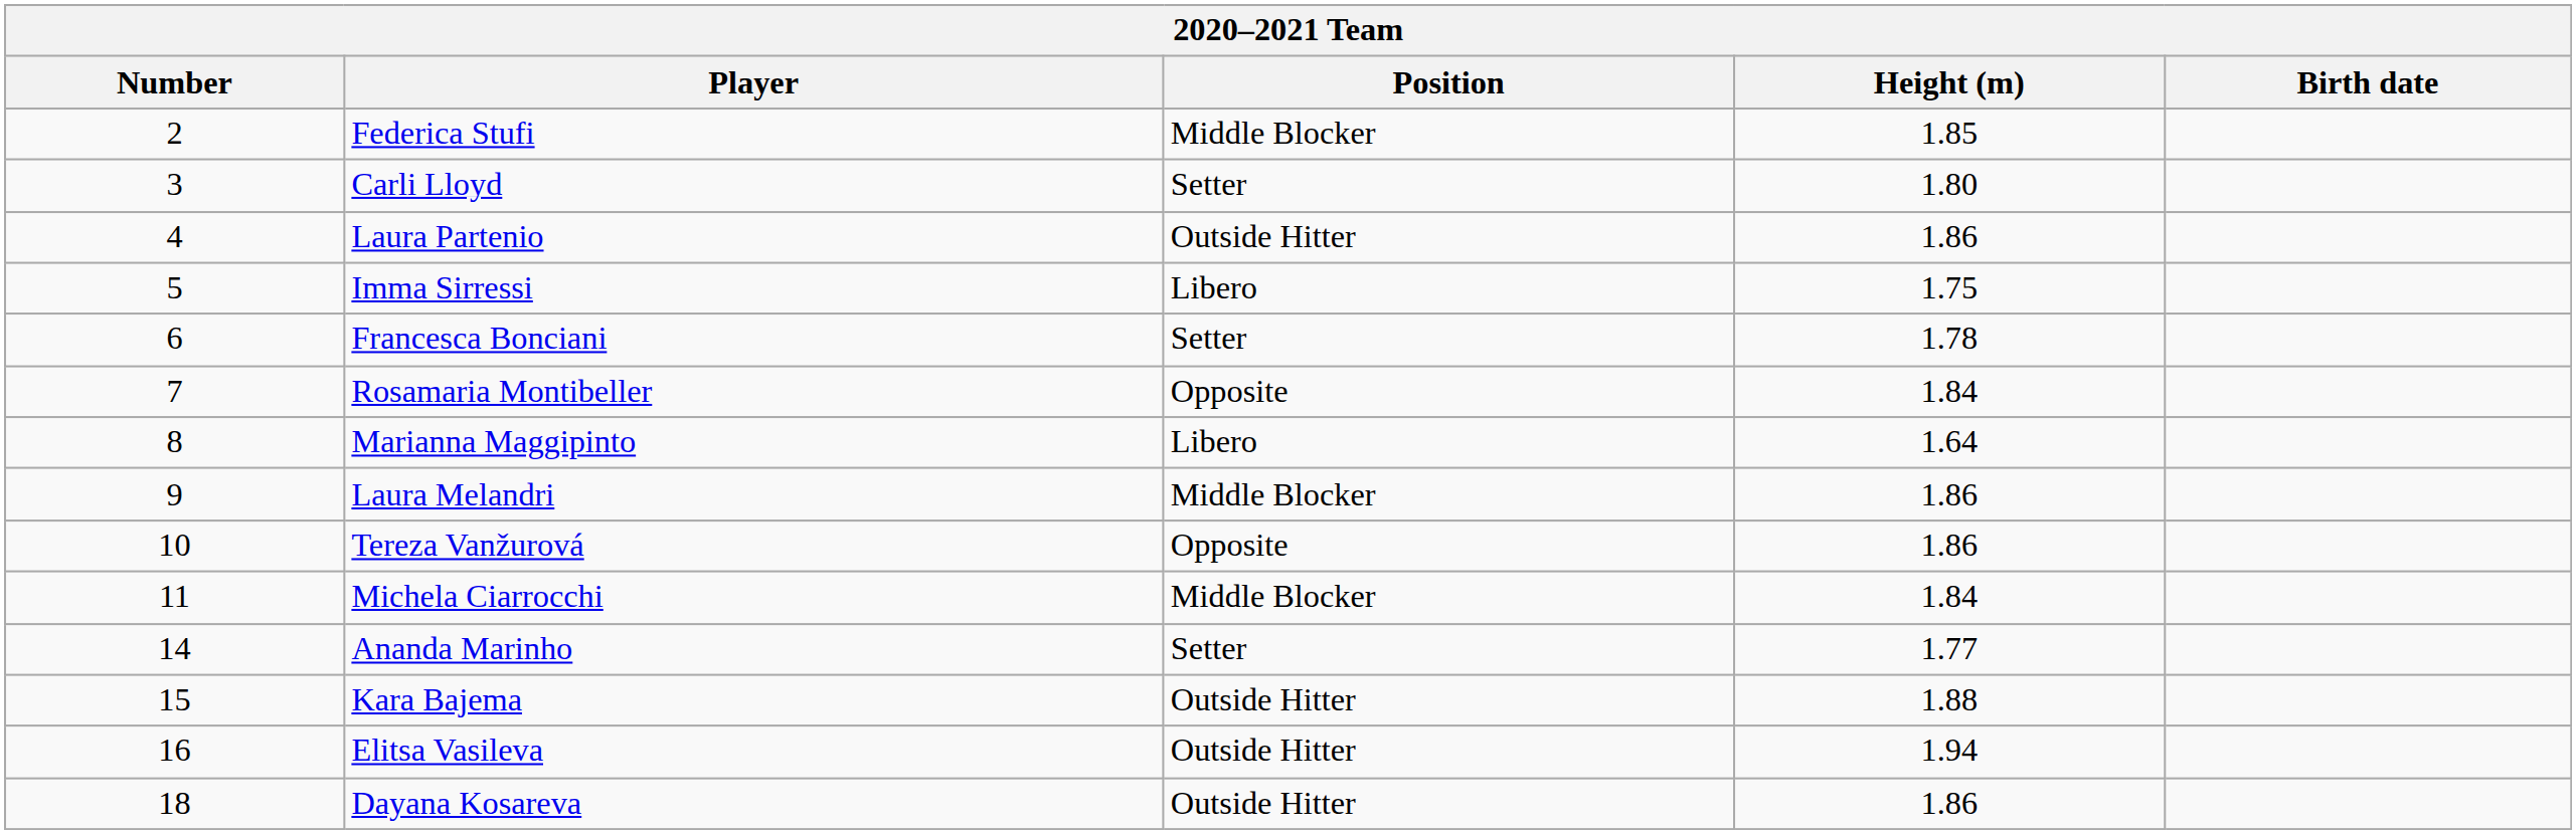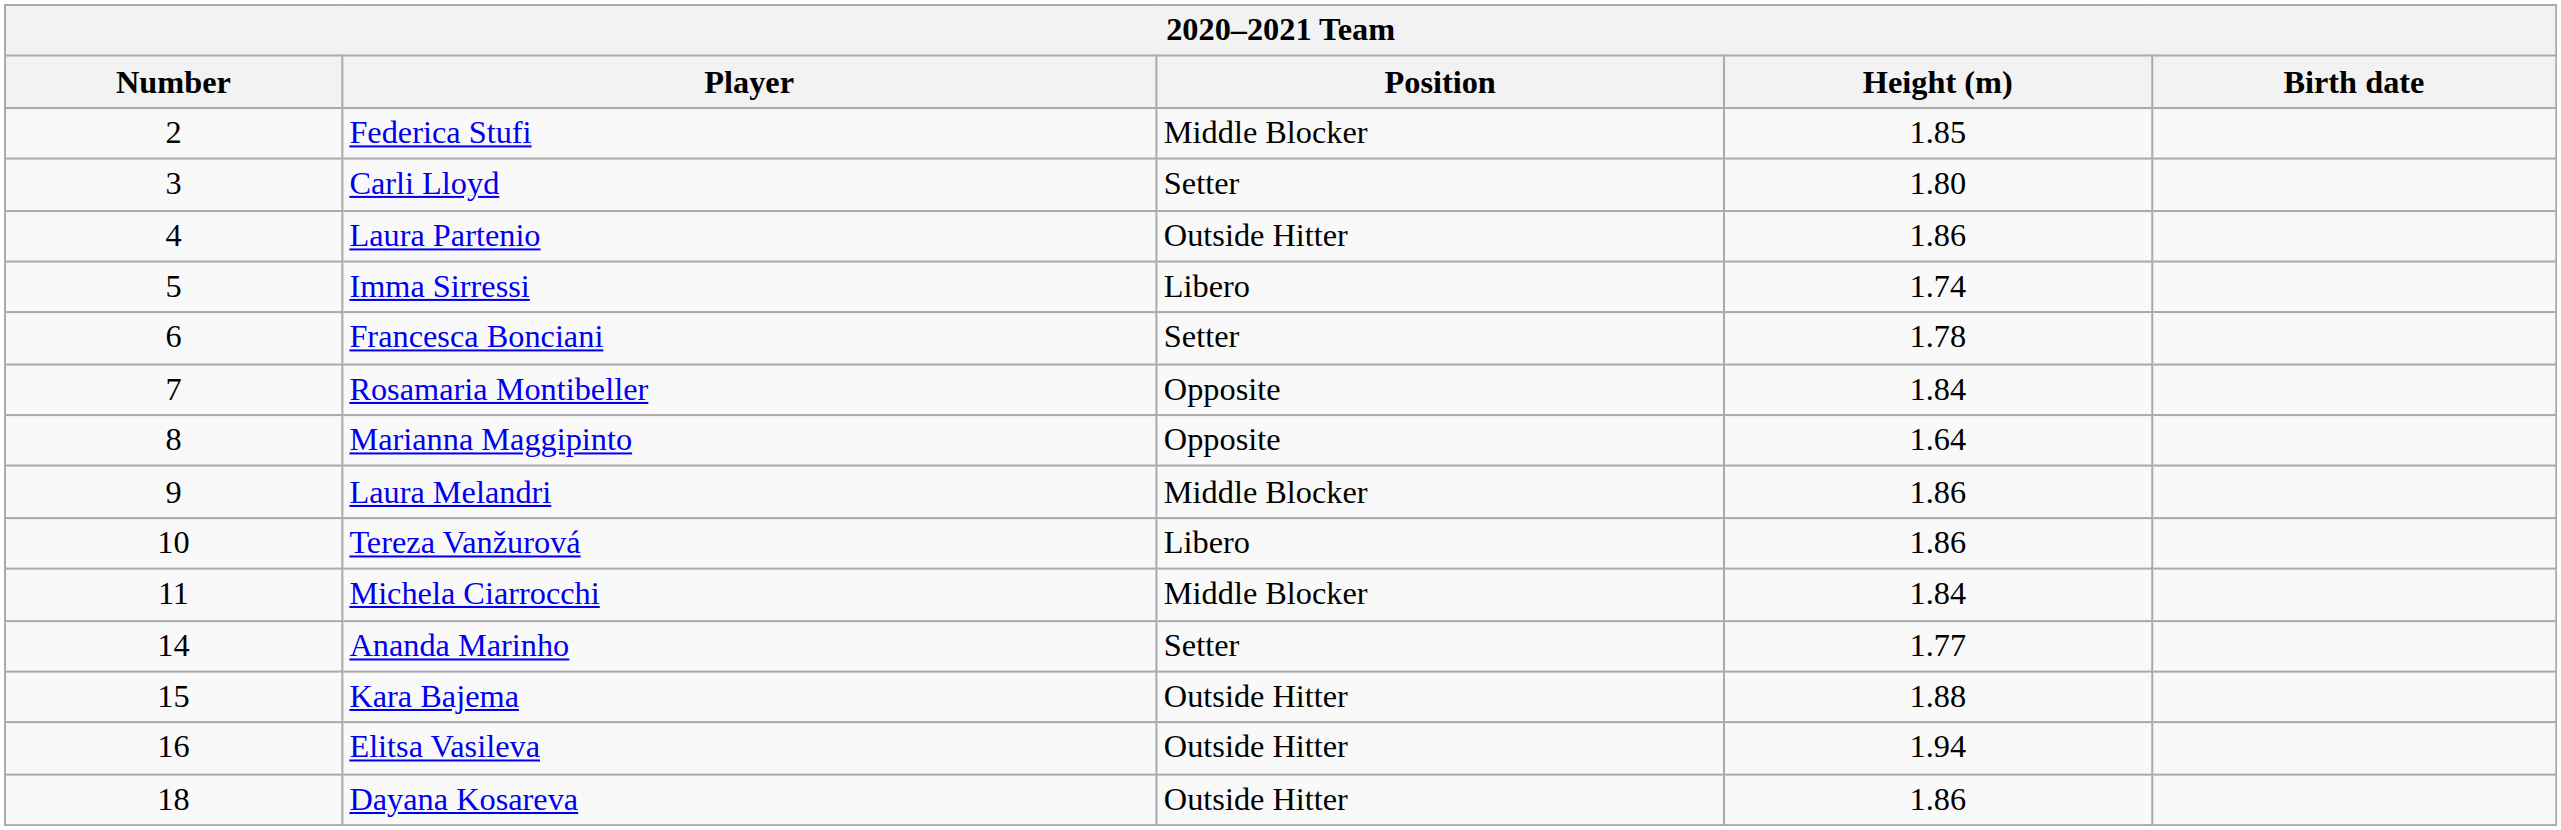 <table class="wikitable" style="width:100%;">
 <tr>
 <th colspan=5><strong>2020–2021 Team</strong></th>
 </tr>
 <tr>
 <th>Number</th>
 <th>Player</th>
 <th>Position</th>
 <th>Height (m)</th>
 <th>Birth date</th>
 </tr>
 <tr>
 <td align=center>2</td>
 <td> <a href='#'>Federica Stufi</a></td>
 <td>Middle Blocker</td>
 <td align=center>1.85</td>
 <td></td>
 </tr>
 <tr>
 <td align=center>3</td>
 <td> <a href='#'>Carli Lloyd</a></td>
 <td>Setter</td>
 <td align=center>1.80</td>
 <td></td>
 </tr>
 <tr>
 <td align=center>4</td>
 <td> <a href='#'>Laura Partenio</a></td>
 <td>Outside Hitter</td>
 <td align=center>1.86</td>
 <td></td>
 </tr>
 <tr>
 <td align=center>5</td>
 <td> <a href='#'>Imma Sirressi</a></td>
 <td>Libero</td>
-<td align=center>1.75</td>
+<td align=center>1.74</td>
 <td></td>
 </tr>
 <tr>
 <td align=center>6</td>
 <td> <a href='#'>Francesca Bonciani</a></td>
 <td>Setter</td>
 <td align=center>1.78</td>
 <td></td>
 </tr>
 <tr>
 <td align=center>7</td>
 <td> <a href='#'>Rosamaria Montibeller</a></td>
 <td>Opposite</td>
 <td align=center>1.84</td>
 <td></td>
 </tr>
 <tr>
 <td align=center>8</td>
 <td> <a href='#'>Marianna Maggipinto</a></td>
-<td>Libero</td>
+<td>Opposite</td>
 <td align=center>1.64</td>
 <td></td>
 </tr>
 <tr>
 <td align=center>9</td>
 <td> <a href='#'>Laura Melandri</a></td>
 <td>Middle Blocker</td>
 <td align=center>1.86</td>
 <td></td>
 </tr>
 <tr>
 <td align=center>10</td>
 <td> <a href='#'>Tereza Vanžurová</a></td>
-<td>Opposite</td>
+<td>Libero</td>
 <td align=center>1.86</td>
 <td></td>
 </tr>
 <tr>
 <td align=center>11</td>
 <td> <a href='#'>Michela Ciarrocchi</a></td>
 <td>Middle Blocker</td>
 <td align=center>1.84</td>
 <td></td>
 </tr>
 <tr>
 <td align=center>14</td>
 <td> <a href='#'>Ananda Marinho</a></td>
 <td>Setter</td>
 <td align=center>1.77</td>
 <td></td>
 </tr>
 <tr>
 <td align=center>15</td>
 <td> <a href='#'>Kara Bajema</a></td>
 <td>Outside Hitter</td>
 <td align=center>1.88</td>
 <td></td>
 </tr>
 <tr>
 <td align=center>16</td>
 <td> <a href='#'>Elitsa Vasileva</a></td>
 <td>Outside Hitter</td>
 <td align=center>1.94</td>
 <td></td>
 </tr>
 <tr>
 <td align=center>18</td>
 <td> <a href='#'>Dayana Kosareva</a></td>
 <td>Outside Hitter</td>
 <td align=center>1.86</td>
 <td></td>
 </tr>
 </table>
